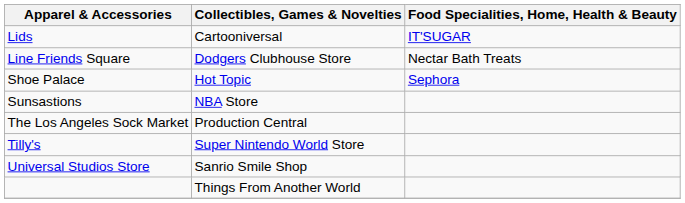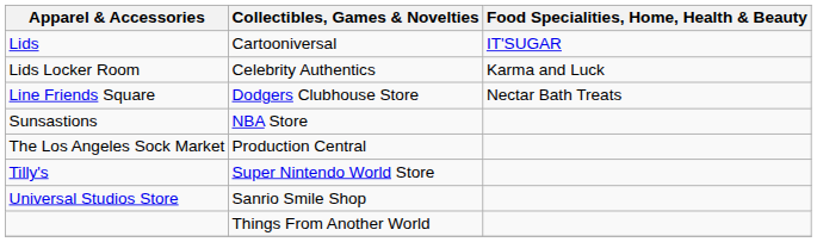 <table class="wikitable">
 <tr>
 <th>Apparel & Accessories</th>
 <th>Collectibles, Games & Novelties</th>
 <th>Food Specialities, Home, Health & Beauty</th>
 </tr>
 <tr>
 <td><a href='#'>Lids</a></td>
 <td>Cartooniversal</td>
 <td><a href='#'>IT'SUGAR</a></td>
 </tr>
 <tr>
+<td>Lids Locker Room</td>
+<td>Celebrity Authentics</td>
+<td>Karma and Luck</td>
+</tr>
+<tr>
 <td><a href='#'>Line Friends</a> Square</td>
 <td><a href='#'>Dodgers</a> Clubhouse Store</td>
 <td>Nectar Bath Treats</td>
-</tr>
-<tr>
-<td>Shoe Palace</td>
-<td><a href='#'>Hot Topic</a></td>
-<td><a href='#'>Sephora</a></td>
 </tr>
 <tr>
 <td>Sunsastions</td>
 <td><a href='#'>NBA</a> Store</td>
 <td></td>
 </tr>
 <tr>
 <td>The Los Angeles Sock Market</td>
 <td>Production Central</td>
 <td></td>
 </tr>
 <tr>
 <td><a href='#'>Tilly's</a></td>
 <td><a href='#'>Super Nintendo World</a> Store</td>
 <td></td>
 </tr>
 <tr>
 <td><a href='#'>Universal Studios Store</a></td>
 <td>Sanrio Smile Shop</td>
 <td></td>
 </tr>
 <tr>
 <td></td>
 <td>Things From Another World</td>
 <td></td>
 </tr>
 <tr>
 </tr>
 </table>
